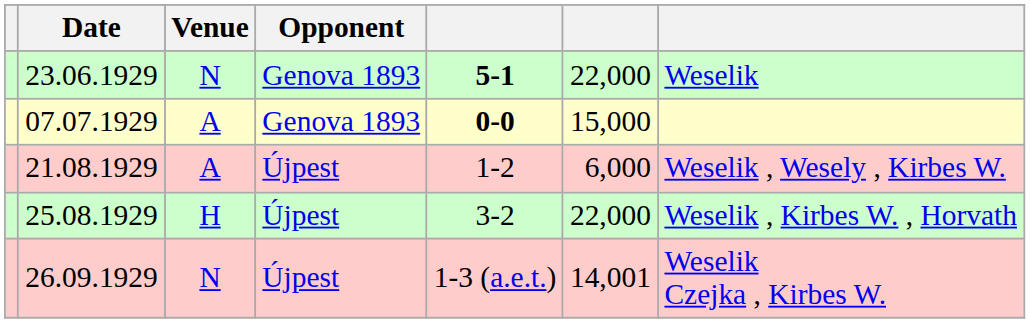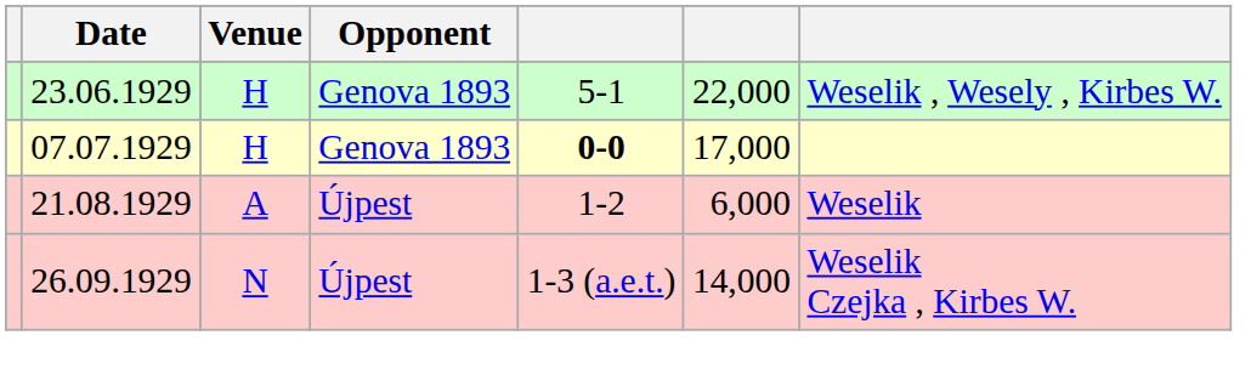 <table class="wikitable" Style="text-align: center">
 <tr>
 <th></th>
 <th>Date</th>
 <th>Venue</th>
 <th>Opponent</th>
 <th></th>
 <th></th>
 <th></th>
 </tr>
 <tr style="background:#cfc">
 <td></td>
 <td>23.06.1929</td>
-<td><a href='#'>N</a></td>
+<td><a href='#'>H</a></td>
 <td align="left"><a href='#'>Genova 1893</a> </td>
-<td><strong>5-1</strong></td>
+<td>5-1</td>
 <td align="right">22,000</td>
-<td align="left"><a href='#'>Weselik</a> </td>
+<td align="left"><a href='#'>Weselik</a>  , <a href='#'>Wesely</a>  , <a href='#'>Kirbes W.</a> </td>
 </tr>
 <tr style="background:#ffc">
 <td></td>
 <td>07.07.1929</td>
-<td><a href='#'>A</a></td>
+<td><a href='#'>H</a></td>
 <td align="left"><a href='#'>Genova 1893</a> </td>
 <td><strong>0-0</strong></td>
-<td align="right">15,000</td>
+<td align="right">17,000</td>
 <td align="left"></td>
 </tr>
 <tr style="background:#fcc">
 <td></td>
 <td>21.08.1929</td>
 <td><a href='#'>A</a></td>
 <td align="left"><a href='#'>Újpest</a> </td>
 <td>1-2</td>
 <td align="right">6,000</td>
-<td align="left"><a href='#'>Weselik</a>  , <a href='#'>Wesely</a>  , <a href='#'>Kirbes W.</a> </td>
-</tr>
-<tr style="background:#cfc">
-<td></td>
-<td>25.08.1929</td>
-<td><a href='#'>H</a></td>
-<td align="left"><a href='#'>Újpest</a> </td>
-<td>3-2</td>
-<td align="right">22,000</td>
-<td align="left"><a href='#'>Weselik</a> , <a href='#'>Kirbes W.</a> , <a href='#'>Horvath</a> </td>
+<td align="left"><a href='#'>Weselik</a> </td>
 </tr>
 <tr style="background:#fcc">
 <td></td>
 <td>26.09.1929</td>
 <td><a href='#'>N</a></td>
 <td align="left"><a href='#'>Újpest</a> </td>
 <td>1-3 (<a href='#'>a.e.t.</a>)</td>
-<td align="right">14,001</td>
+<td align="right">14,000</td>
 <td align="left"><a href='#'>Weselik</a>  <br> <a href='#'>Czejka</a> , <a href='#'>Kirbes W.</a> </td>
 </tr>
 </table>
